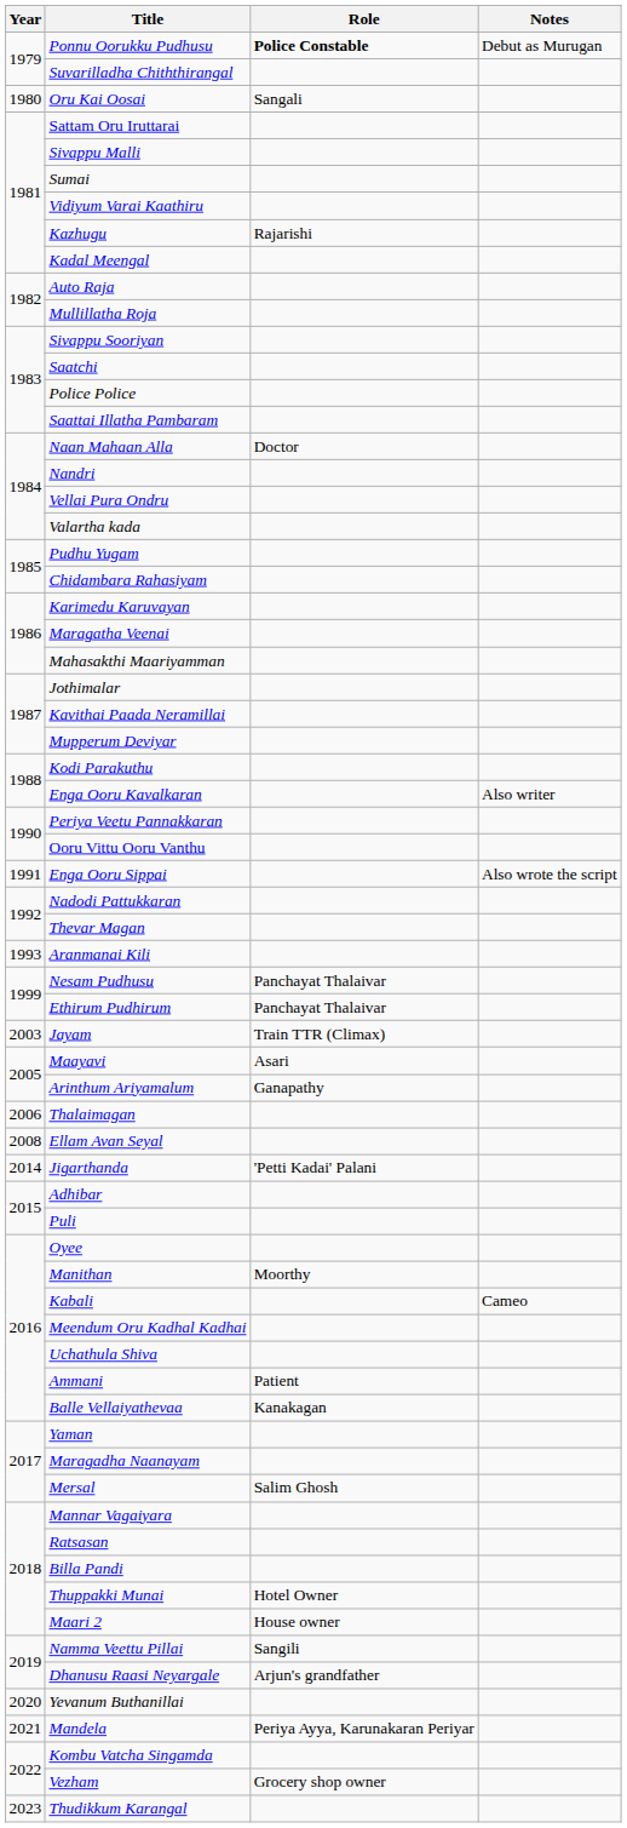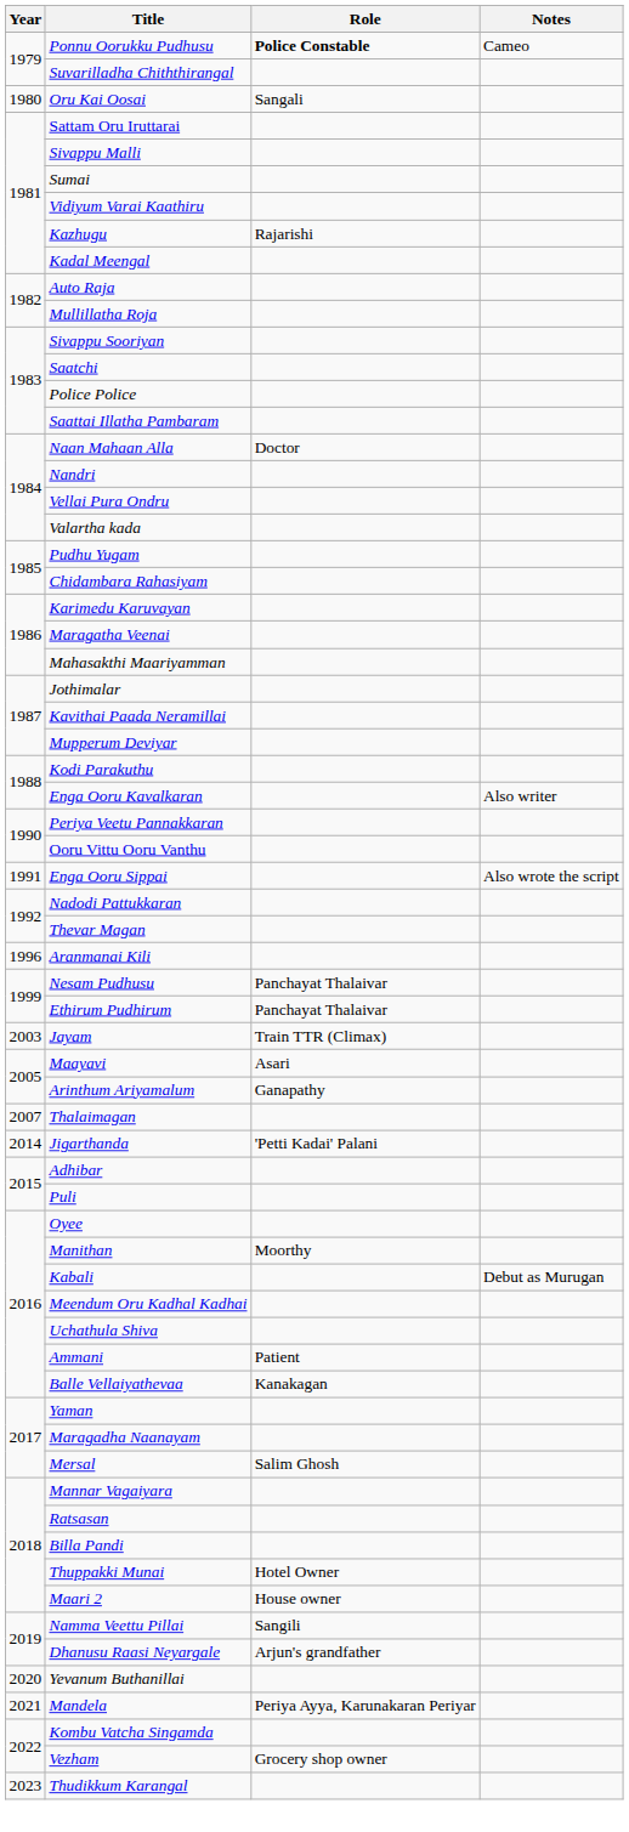 <table class="wikitable" style="font-size: 95%;">
 <tr>
 <th>Year</th>
 <th>Title</th>
 <th>Role</th>
 <th>Notes</th>
 </tr>
 <tr>
 <td rowspan="2">1979</td>
 <td><em><a href='#'>Ponnu Oorukku Pudhusu</a></em></td>
 <td><strong>Police Constable</strong></td>
-<td>Debut as Murugan</td>
+<td>Cameo</td>
 </tr>
 <tr>
 <td><em><a href='#'>Suvarilladha Chiththirangal</a></em></td>
 <td></td>
 <td></td>
 </tr>
 <tr>
 <td>1980</td>
 <td><em><a href='#'>Oru Kai Oosai</a></em></td>
 <td>Sangali</td>
 <td></td>
 </tr>
 <tr>
 <td rowspan="6">1981</td>
 <td><a href='#'>Sattam Oru Iruttarai</a></td>
 <td></td>
 <td></td>
 </tr>
 <tr>
 <td><em><a href='#'>Sivappu Malli</a></em></td>
 <td></td>
 <td></td>
 </tr>
 <tr>
 <td><em>Sumai</em></td>
 <td></td>
 <td></td>
 </tr>
 <tr>
 <td><em><a href='#'>Vidiyum Varai Kaathiru</a></em></td>
 <td></td>
 <td></td>
 </tr>
 <tr>
 <td><em><a href='#'>Kazhugu</a></em></td>
 <td>Rajarishi</td>
 <td></td>
 </tr>
 <tr>
 <td><em><a href='#'>Kadal Meengal</a></em></td>
 <td></td>
 <td></td>
 </tr>
 <tr>
 <td rowspan="2">1982</td>
 <td><em><a href='#'>Auto Raja</a></em></td>
 <td></td>
 <td></td>
 </tr>
 <tr>
 <td><em><a href='#'>Mullillatha Roja</a></em></td>
 <td></td>
 <td></td>
 </tr>
 <tr>
 <td rowspan="4">1983</td>
 <td><em><a href='#'>Sivappu Sooriyan</a></em></td>
 <td></td>
 <td></td>
 </tr>
 <tr>
 <td><em><a href='#'>Saatchi</a></em></td>
 <td></td>
 <td></td>
 </tr>
 <tr>
 <td><em>Police Police</em></td>
 <td></td>
 <td></td>
 </tr>
 <tr>
 <td><em><a href='#'>Saattai Illatha Pambaram</a></em></td>
 <td></td>
 <td></td>
 </tr>
 <tr>
 <td rowspan="4">1984</td>
 <td><em><a href='#'>Naan Mahaan Alla</a></em></td>
 <td>Doctor</td>
 <td></td>
 </tr>
 <tr>
 <td><em><a href='#'>Nandri</a></em></td>
 <td></td>
 <td></td>
 </tr>
 <tr>
 <td><em><a href='#'>Vellai Pura Ondru</a></em></td>
 <td></td>
 <td></td>
 </tr>
 <tr>
 <td><em>Valartha kada</em></td>
 <td></td>
 <td></td>
 </tr>
 <tr>
 <td rowspan="2">1985</td>
 <td><em><a href='#'>Pudhu Yugam</a></em></td>
 <td></td>
 <td></td>
 </tr>
 <tr>
 <td><em><a href='#'>Chidambara Rahasiyam</a></em></td>
 <td></td>
 <td></td>
 </tr>
 <tr>
 <td rowspan="3">1986</td>
 <td><em><a href='#'>Karimedu Karuvayan</a></em></td>
 <td></td>
 <td></td>
 </tr>
 <tr>
 <td><em><a href='#'>Maragatha Veenai</a></em></td>
 <td></td>
 <td></td>
 </tr>
 <tr>
 <td><em>Mahasakthi Maariyamman</em></td>
 <td></td>
 <td></td>
 </tr>
 <tr>
 <td rowspan="3">1987</td>
 <td><em>Jothimalar</em></td>
 <td></td>
 <td></td>
 </tr>
 <tr>
 <td><em><a href='#'>Kavithai Paada Neramillai</a></em></td>
 <td></td>
 <td></td>
 </tr>
 <tr>
 <td><em><a href='#'>Mupperum Deviyar</a></em></td>
 <td></td>
 <td></td>
 </tr>
 <tr>
 <td rowspan="2">1988</td>
 <td><em><a href='#'>Kodi Parakuthu</a></em></td>
 <td></td>
 <td></td>
 </tr>
 <tr>
 <td><em><a href='#'>Enga Ooru Kavalkaran</a></em></td>
 <td></td>
 <td>Also writer</td>
 </tr>
 <tr>
 <td rowspan="2">1990</td>
 <td><em><a href='#'>Periya Veetu Pannakkaran</a></em></td>
 <td></td>
 <td></td>
 </tr>
 <tr>
 <td><a href='#'>Ooru Vittu Ooru Vanthu</a></td>
 <td></td>
 <td></td>
 </tr>
 <tr>
 <td>1991</td>
 <td><em><a href='#'>Enga Ooru Sippai</a></em></td>
 <td></td>
 <td>Also wrote the script</td>
 </tr>
 <tr>
 <td rowspan="2">1992</td>
 <td><em><a href='#'>Nadodi Pattukkaran</a></em></td>
 <td></td>
 <td></td>
 </tr>
 <tr>
 <td><em><a href='#'>Thevar Magan</a></em></td>
 <td></td>
 <td></td>
 </tr>
 <tr>
-<td>1993</td>
+<td>1996</td>
 <td><em><a href='#'>Aranmanai Kili</a></em></td>
 <td></td>
 <td></td>
 </tr>
 <tr>
 <td rowspan="2">1999</td>
 <td><em><a href='#'>Nesam Pudhusu</a></em></td>
 <td>Panchayat Thalaivar</td>
 <td></td>
 </tr>
 <tr>
 <td><em><a href='#'>Ethirum Pudhirum</a></em></td>
 <td>Panchayat Thalaivar</td>
 <td></td>
 </tr>
 <tr>
 <td>2003</td>
 <td><em><a href='#'>Jayam</a></em></td>
 <td>Train TTR (Climax)</td>
 <td></td>
 </tr>
 <tr>
 <td rowspan="2">2005</td>
 <td><em><a href='#'>Maayavi</a></em></td>
 <td>Asari</td>
 <td></td>
 </tr>
 <tr>
 <td><em><a href='#'>Arinthum Ariyamalum</a></em></td>
 <td>Ganapathy</td>
 <td></td>
 </tr>
 <tr>
-<td>2006</td>
+<td>2007</td>
 <td><em><a href='#'>Thalaimagan</a></em></td>
-<td></td>
-<td></td>
-</tr>
-<tr>
-<td>2008</td>
-<td><em><a href='#'>Ellam Avan Seyal</a></em></td>
 <td></td>
 <td></td>
 </tr>
 <tr>
 <td>2014</td>
 <td><em><a href='#'>Jigarthanda</a></em></td>
 <td>'Petti Kadai' Palani</td>
 <td></td>
 </tr>
 <tr>
 <td rowspan="2">2015</td>
 <td><em><a href='#'>Adhibar</a></em></td>
 <td></td>
 <td></td>
 </tr>
 <tr>
 <td><em><a href='#'>Puli</a></em></td>
 <td></td>
 <td></td>
 </tr>
 <tr>
 <td rowspan="7">2016</td>
 <td><em><a href='#'>Oyee</a></em></td>
 <td></td>
 <td></td>
 </tr>
 <tr>
 <td><em><a href='#'>Manithan</a></em></td>
 <td>Moorthy</td>
 <td></td>
 </tr>
 <tr>
 <td><em><a href='#'>Kabali</a></em></td>
 <td></td>
-<td>Cameo</td>
+<td>Debut as Murugan</td>
 </tr>
 <tr>
 <td><em><a href='#'>Meendum Oru Kadhal Kadhai</a></em></td>
 <td></td>
 <td></td>
 </tr>
 <tr>
 <td><em><a href='#'>Uchathula Shiva</a></em></td>
 <td></td>
 <td></td>
 </tr>
 <tr>
 <td><em><a href='#'>Ammani</a></em></td>
 <td>Patient</td>
 <td></td>
 </tr>
 <tr>
 <td><em><a href='#'>Balle Vellaiyathevaa</a></em></td>
 <td>Kanakagan</td>
 <td></td>
 </tr>
 <tr>
 <td rowspan="3">2017</td>
 <td><em><a href='#'>Yaman</a></em></td>
 <td></td>
 <td></td>
 </tr>
 <tr>
 <td><em><a href='#'>Maragadha Naanayam</a></em></td>
 <td></td>
 <td></td>
 </tr>
 <tr>
 <td><em><a href='#'>Mersal</a></em></td>
 <td>Salim Ghosh</td>
 <td></td>
 </tr>
 <tr>
 <td rowspan="5">2018</td>
 <td><em><a href='#'>Mannar Vagaiyara</a></em></td>
 <td></td>
 <td></td>
 </tr>
 <tr>
 <td><em><a href='#'>Ratsasan</a></em></td>
 <td></td>
 <td></td>
 </tr>
 <tr>
 <td><em><a href='#'>Billa Pandi</a></em></td>
 <td></td>
 <td></td>
 </tr>
 <tr>
 <td><em><a href='#'>Thuppakki Munai</a></em></td>
 <td>Hotel Owner</td>
 <td></td>
 </tr>
 <tr>
 <td><em><a href='#'>Maari 2</a></em></td>
 <td>House owner</td>
 <td></td>
 </tr>
 <tr>
 <td rowspan="2">2019</td>
 <td><em><a href='#'>Namma Veettu Pillai</a></em></td>
 <td>Sangili</td>
 <td></td>
 </tr>
 <tr>
 <td><em><a href='#'>Dhanusu Raasi Neyargale</a></em></td>
 <td>Arjun's grandfather</td>
 <td></td>
 </tr>
 <tr>
 <td>2020</td>
 <td><em>Yevanum Buthanillai</em></td>
 <td></td>
 <td></td>
 </tr>
 <tr>
 <td>2021</td>
 <td><em><a href='#'>Mandela</a></em></td>
 <td>Periya Ayya, Karunakaran Periyar</td>
 <td></td>
 </tr>
 <tr>
 <td rowspan="2">2022</td>
 <td><em><a href='#'>Kombu Vatcha Singamda</a></em></td>
 <td></td>
 <td></td>
 </tr>
 <tr>
 <td><em><a href='#'>Vezham</a></em></td>
 <td>Grocery shop owner</td>
 <td></td>
 </tr>
 <tr>
 <td>2023</td>
 <td><em><a href='#'>Thudikkum Karangal</a></em></td>
 <td></td>
 <td></td>
 </tr>
 </table>
